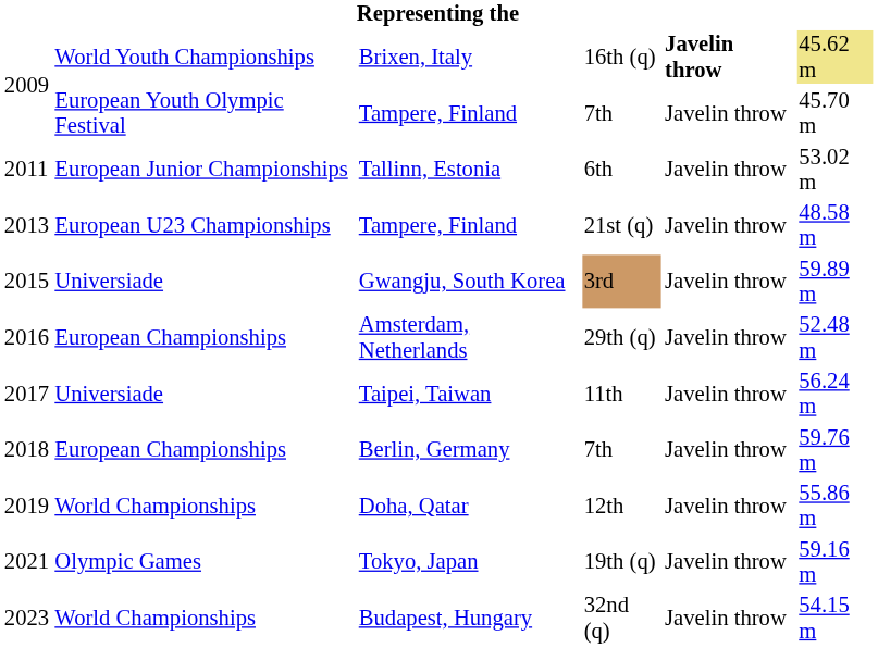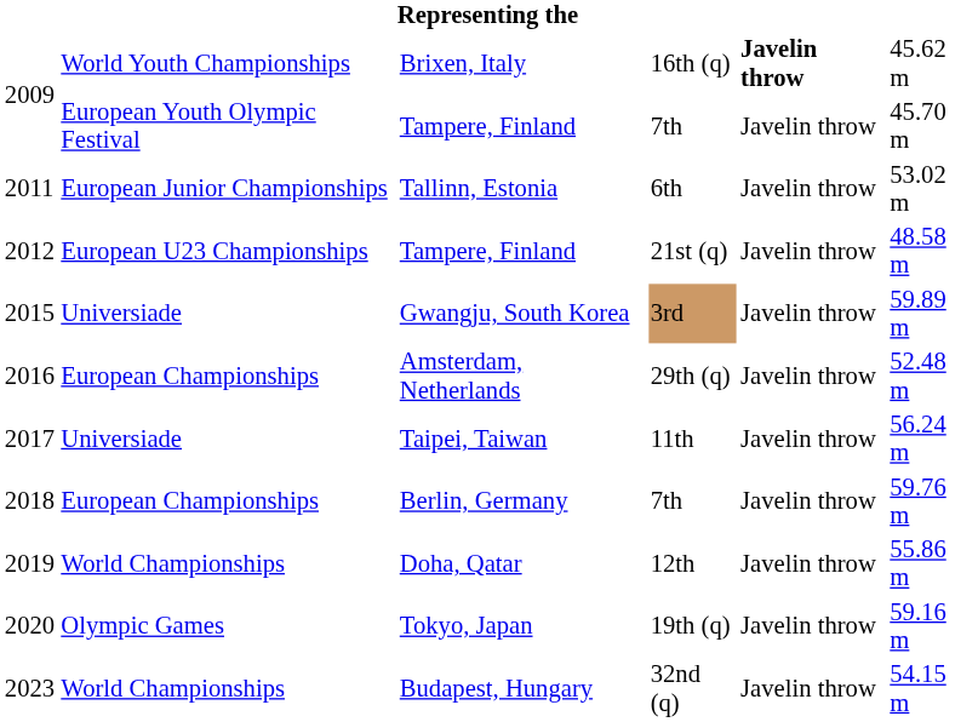 <table>
 <tr>
 <th colspan="6">Representing the </th>
 </tr>
 <tr>
 <td rowspan=2>2009</td>
 <td><a href='#'>World Youth Championships</a></td>
 <td><a href='#'>Brixen, Italy</a></td>
 <td>16th (q)</td>
 <td><strong>Javelin throw</strong></td>
-<td style="background: khaki;">45.62 m</td>
+<td>45.62 m</td>
 </tr>
 <tr>
 <td><a href='#'>European Youth Olympic Festival</a></td>
 <td><a href='#'>Tampere, Finland</a></td>
 <td>7th</td>
 <td>Javelin throw</td>
 <td>45.70 m</td>
 </tr>
 <tr>
 <td>2011</td>
 <td><a href='#'>European Junior Championships</a></td>
 <td><a href='#'>Tallinn, Estonia</a></td>
 <td>6th</td>
 <td>Javelin throw</td>
 <td>53.02 m</td>
 </tr>
 <tr>
-<td>2013</td>
+<td>2012</td>
 <td><a href='#'>European U23 Championships</a></td>
 <td><a href='#'>Tampere, Finland</a></td>
 <td>21st (q)</td>
 <td>Javelin throw</td>
 <td><a href='#'>48.58 m</a></td>
 </tr>
 <tr>
 <td>2015</td>
 <td><a href='#'>Universiade</a></td>
 <td><a href='#'>Gwangju, South Korea</a></td>
 <td bgcolor=cc9966>3rd</td>
 <td>Javelin throw</td>
 <td><a href='#'>59.89 m</a></td>
 </tr>
 <tr>
 <td>2016</td>
 <td><a href='#'>European Championships</a></td>
 <td><a href='#'>Amsterdam, Netherlands</a></td>
 <td>29th (q)</td>
 <td>Javelin throw</td>
 <td><a href='#'>52.48 m</a></td>
 </tr>
 <tr>
 <td>2017</td>
 <td><a href='#'>Universiade</a></td>
 <td><a href='#'>Taipei, Taiwan</a></td>
 <td>11th</td>
 <td>Javelin throw</td>
 <td><a href='#'>56.24 m</a></td>
 </tr>
 <tr>
 <td>2018</td>
 <td><a href='#'>European Championships</a></td>
 <td><a href='#'>Berlin, Germany</a></td>
 <td>7th</td>
 <td>Javelin throw</td>
 <td><a href='#'>59.76 m</a></td>
 </tr>
 <tr>
 <td>2019</td>
 <td><a href='#'>World Championships</a></td>
 <td><a href='#'>Doha, Qatar</a></td>
 <td>12th</td>
 <td>Javelin throw</td>
 <td><a href='#'>55.86 m</a></td>
 </tr>
 <tr>
-<td>2021</td>
+<td>2020</td>
 <td><a href='#'>Olympic Games</a></td>
 <td><a href='#'>Tokyo, Japan</a></td>
 <td>19th (q)</td>
 <td>Javelin throw</td>
 <td><a href='#'>59.16 m</a></td>
 </tr>
 <tr>
 <td>2023</td>
 <td><a href='#'>World Championships</a></td>
 <td><a href='#'>Budapest, Hungary</a></td>
 <td>32nd (q)</td>
 <td>Javelin throw</td>
 <td><a href='#'>54.15 m</a></td>
 </tr>
 </table>
